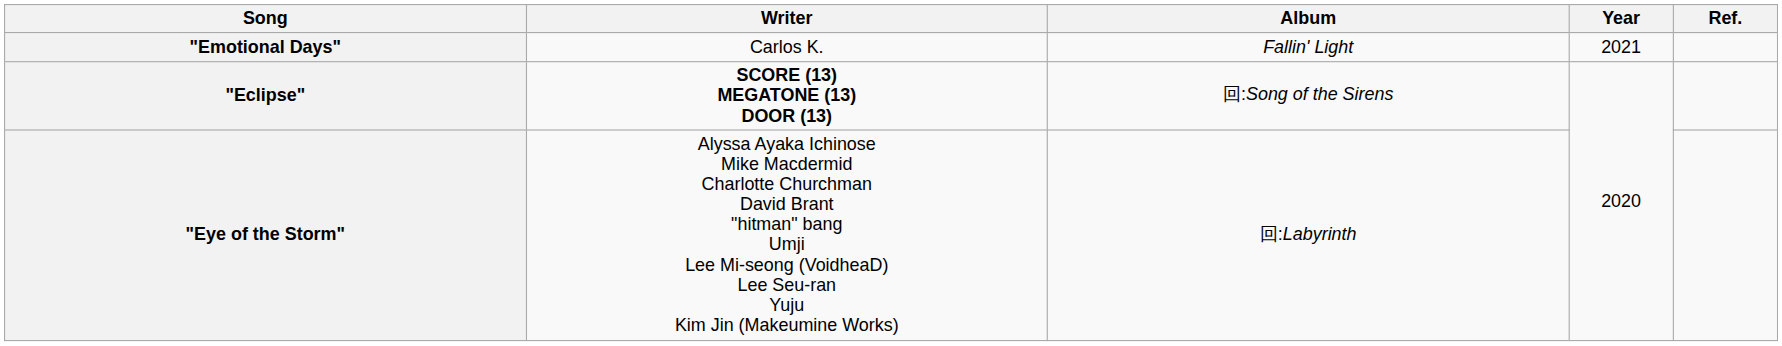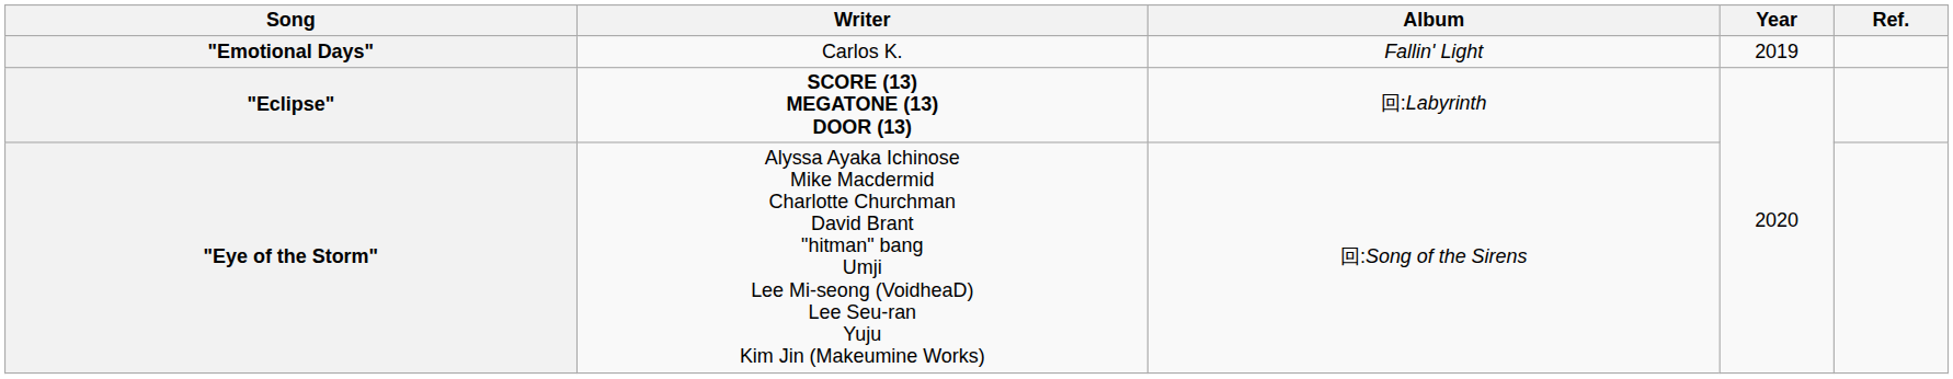 <table class="wikitable plainrowheaders" style="text-align:center; width:100%">
 <tr>
 <th style="width:25%">Song</th>
 <th style="width:25%">Writer</th>
 <th style="width:25%">Album</th>
 <th style="width:5%">Year</th>
 <th style="width:5%">Ref.</th>
 </tr>
 <tr>
 <th scope="row">"Emotional Days"</th>
 <td>Carlos K.</td>
 <td><em>Fallin' Light</em></td>
-<td>2021</td>
+<td>2019</td>
 <td></td>
 </tr>
 <tr>
 <th scope="row">"Eclipse" </th>
 <td><strong>SCORE (13)<br>MEGATONE (13)<br>DOOR (13)</strong></td>
-<td>回:<em>Song of the Sirens</em></td>
+<td>回:<em>Labyrinth</em></td>
 <td rowspan="2">2020</td>
 <td></td>
 </tr>
 <tr>
 <th scope="row">"Eye of the Storm" </th>
 <td>Alyssa Ayaka Ichinose<br>Mike Macdermid<br>Charlotte Churchman<br>David Brant<br>"hitman" bang<br>Umji<br>Lee Mi-seong (VoidheaD)<br>Lee Seu-ran<br>Yuju<br>Kim Jin (Makeumine Works)</td>
-<td>回:<em>Labyrinth</em></td>
+<td>回:<em>Song of the Sirens</em></td>
 <td></td>
 </tr>
 </table>
